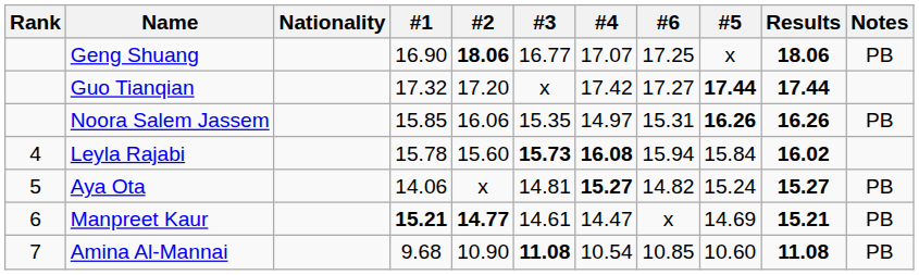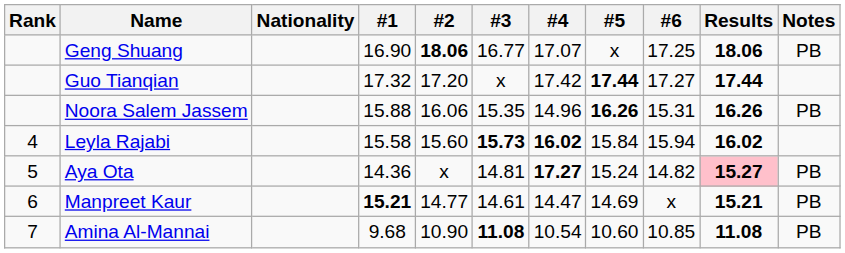 <table class="wikitable sortable" style="text-align:center;font-size:95%">
 <tr>
 <th>Rank</th>
 <th>Name</th>
 <th>Nationality</th>
 <th>#1</th>
 <th>#2</th>
 <th>#3</th>
 <th>#4</th>
+<th>#5</th>
 <th>#6</th>
-<th>#5</th>
 <th>Results</th>
 <th>Notes</th>
 </tr>
 <tr>
 <td></td>
 <td align=left><a href='#'>Geng Shuang</a></td>
 <td align=left></td>
 <td>16.90</td>
 <td><strong>18.06</strong></td>
 <td>16.77</td>
 <td>17.07</td>
+<td>x</td>
 <td>17.25</td>
-<td>x</td>
 <td><strong>18.06</strong></td>
 <td>PB</td>
 </tr>
 <tr>
 <td></td>
 <td align=left><a href='#'>Guo Tianqian</a></td>
 <td align=left></td>
 <td>17.32</td>
 <td>17.20</td>
 <td>x</td>
 <td>17.42</td>
+<td><strong>17.44</strong></td>
 <td>17.27</td>
-<td><strong>17.44</strong></td>
 <td><strong>17.44</strong></td>
 <td></td>
 </tr>
 <tr>
 <td></td>
 <td align=left><a href='#'>Noora Salem Jassem</a></td>
 <td align=left></td>
-<td>15.85</td>
+<td>15.88</td>
 <td>16.06</td>
 <td>15.35</td>
-<td>14.97</td>
+<td>14.96</td>
+<td><strong>16.26</strong></td>
 <td>15.31</td>
-<td><strong>16.26</strong></td>
 <td><strong>16.26</strong></td>
 <td>PB</td>
 </tr>
 <tr>
 <td>4</td>
 <td align=left><a href='#'>Leyla Rajabi</a></td>
 <td align=left></td>
-<td>15.78</td>
+<td>15.58</td>
 <td>15.60</td>
 <td><strong>15.73</strong></td>
-<td><strong>16.08</strong></td>
+<td><strong>16.02</strong></td>
+<td>15.84</td>
 <td>15.94</td>
-<td>15.84</td>
 <td><strong>16.02</strong></td>
 <td></td>
 </tr>
 <tr>
 <td>5</td>
 <td align=left><a href='#'>Aya Ota</a></td>
 <td align=left></td>
-<td>14.06</td>
+<td>14.36</td>
 <td>x</td>
 <td>14.81</td>
-<td><strong>15.27</strong></td>
+<td><strong>17.27</strong></td>
+<td>15.24</td>
 <td>14.82</td>
-<td>15.24</td>
-<td><strong>15.27</strong></td>
+<td style="background: pink;"><strong>15.27</strong></td>
 <td>PB</td>
 </tr>
 <tr>
 <td>6</td>
 <td align=left><a href='#'>Manpreet Kaur</a></td>
 <td align=left></td>
 <td><strong>15.21</strong></td>
-<td><strong>14.77</strong></td>
+<td>14.77</td>
 <td>14.61</td>
 <td>14.47</td>
+<td>14.69</td>
 <td>x</td>
-<td>14.69</td>
 <td><strong>15.21</strong></td>
 <td>PB</td>
 </tr>
 <tr>
 <td>7</td>
 <td align=left><a href='#'>Amina Al-Mannai</a></td>
 <td align=left></td>
 <td>9.68</td>
 <td>10.90</td>
 <td><strong>11.08</strong></td>
 <td>10.54</td>
+<td>10.60</td>
 <td>10.85</td>
-<td>10.60</td>
 <td><strong>11.08</strong></td>
 <td>PB</td>
 </tr>
 </table>
